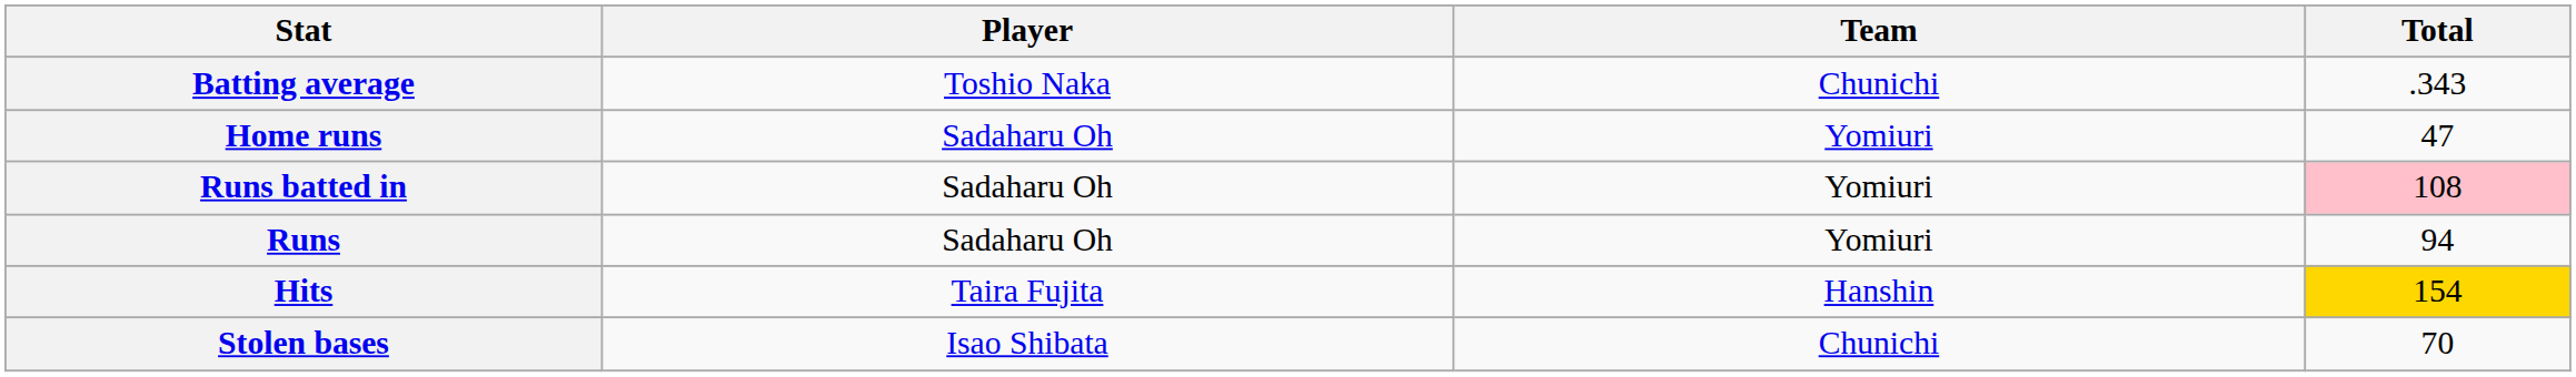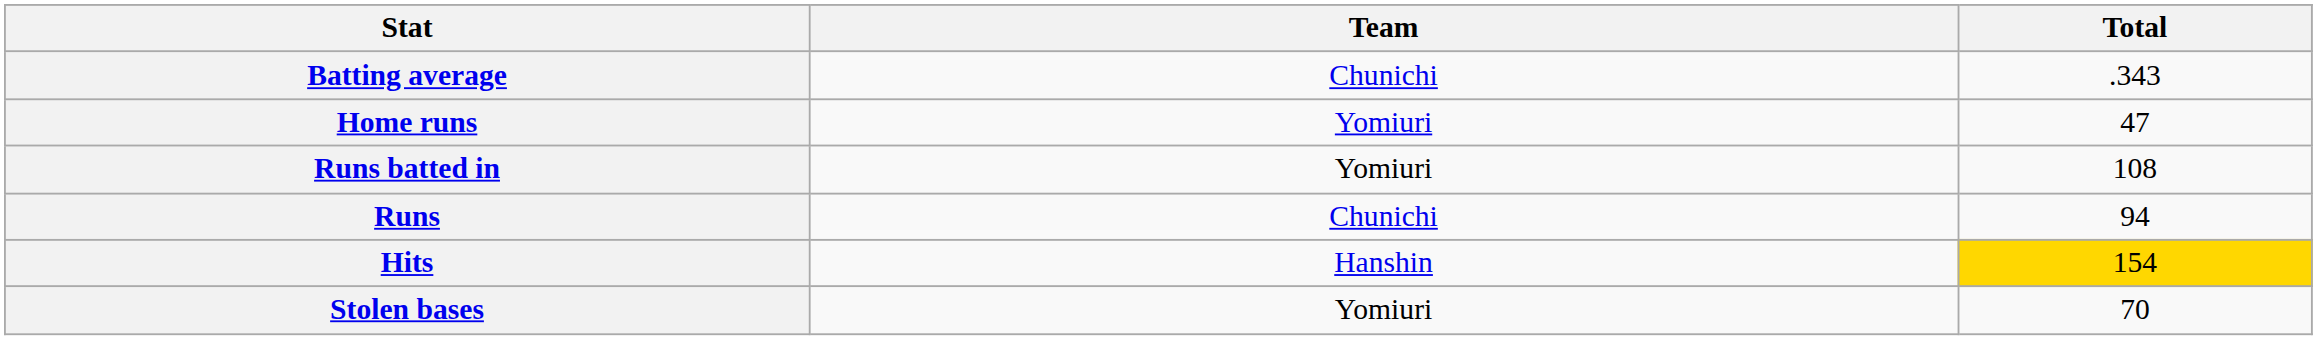 <table class="wikitable" style="text-align:center;">
 <tr>
 <th scope="col" width="7%">Stat</th>
-<th scope="col" width="10%">Player</th>
 <th scope="col" width="10%">Team</th>
 <th scope="col" width="3%">Total</th>
 </tr>
 <tr>
 <th scope="row" style="text-align:center;"><a href='#'>Batting average</a></th>
-<td><a href='#'>Toshio Naka</a></td>
 <td><a href='#'>Chunichi</a></td>
 <td>.343</td>
 </tr>
 <tr>
 <th scope="row" style="text-align:center;"><a href='#'>Home runs</a></th>
-<td><a href='#'>Sadaharu Oh</a></td>
 <td><a href='#'>Yomiuri</a></td>
 <td>47</td>
 </tr>
 <tr>
 <th scope="row" style="text-align:center;"><a href='#'>Runs batted in</a></th>
-<td>Sadaharu Oh</td>
 <td>Yomiuri</td>
-<td style="background: pink;">108</td>
+<td>108</td>
 </tr>
 <tr>
 <th scope="row" style="text-align:center;"><a href='#'>Runs</a></th>
-<td>Sadaharu Oh</td>
-<td>Yomiuri</td>
+<td><a href='#'>Chunichi</a></td>
 <td>94</td>
 </tr>
 <tr>
 <th scope="row" style="text-align:center;"><a href='#'>Hits</a></th>
-<td><a href='#'>Taira Fujita</a></td>
 <td><a href='#'>Hanshin</a></td>
 <td style="background: gold;">154</td>
 </tr>
 <tr>
 <th scope="row" style="text-align:center;"><a href='#'>Stolen bases</a></th>
-<td><a href='#'>Isao Shibata</a></td>
-<td><a href='#'>Chunichi</a></td>
+<td>Yomiuri</td>
 <td>70</td>
 </tr>
 </table>
